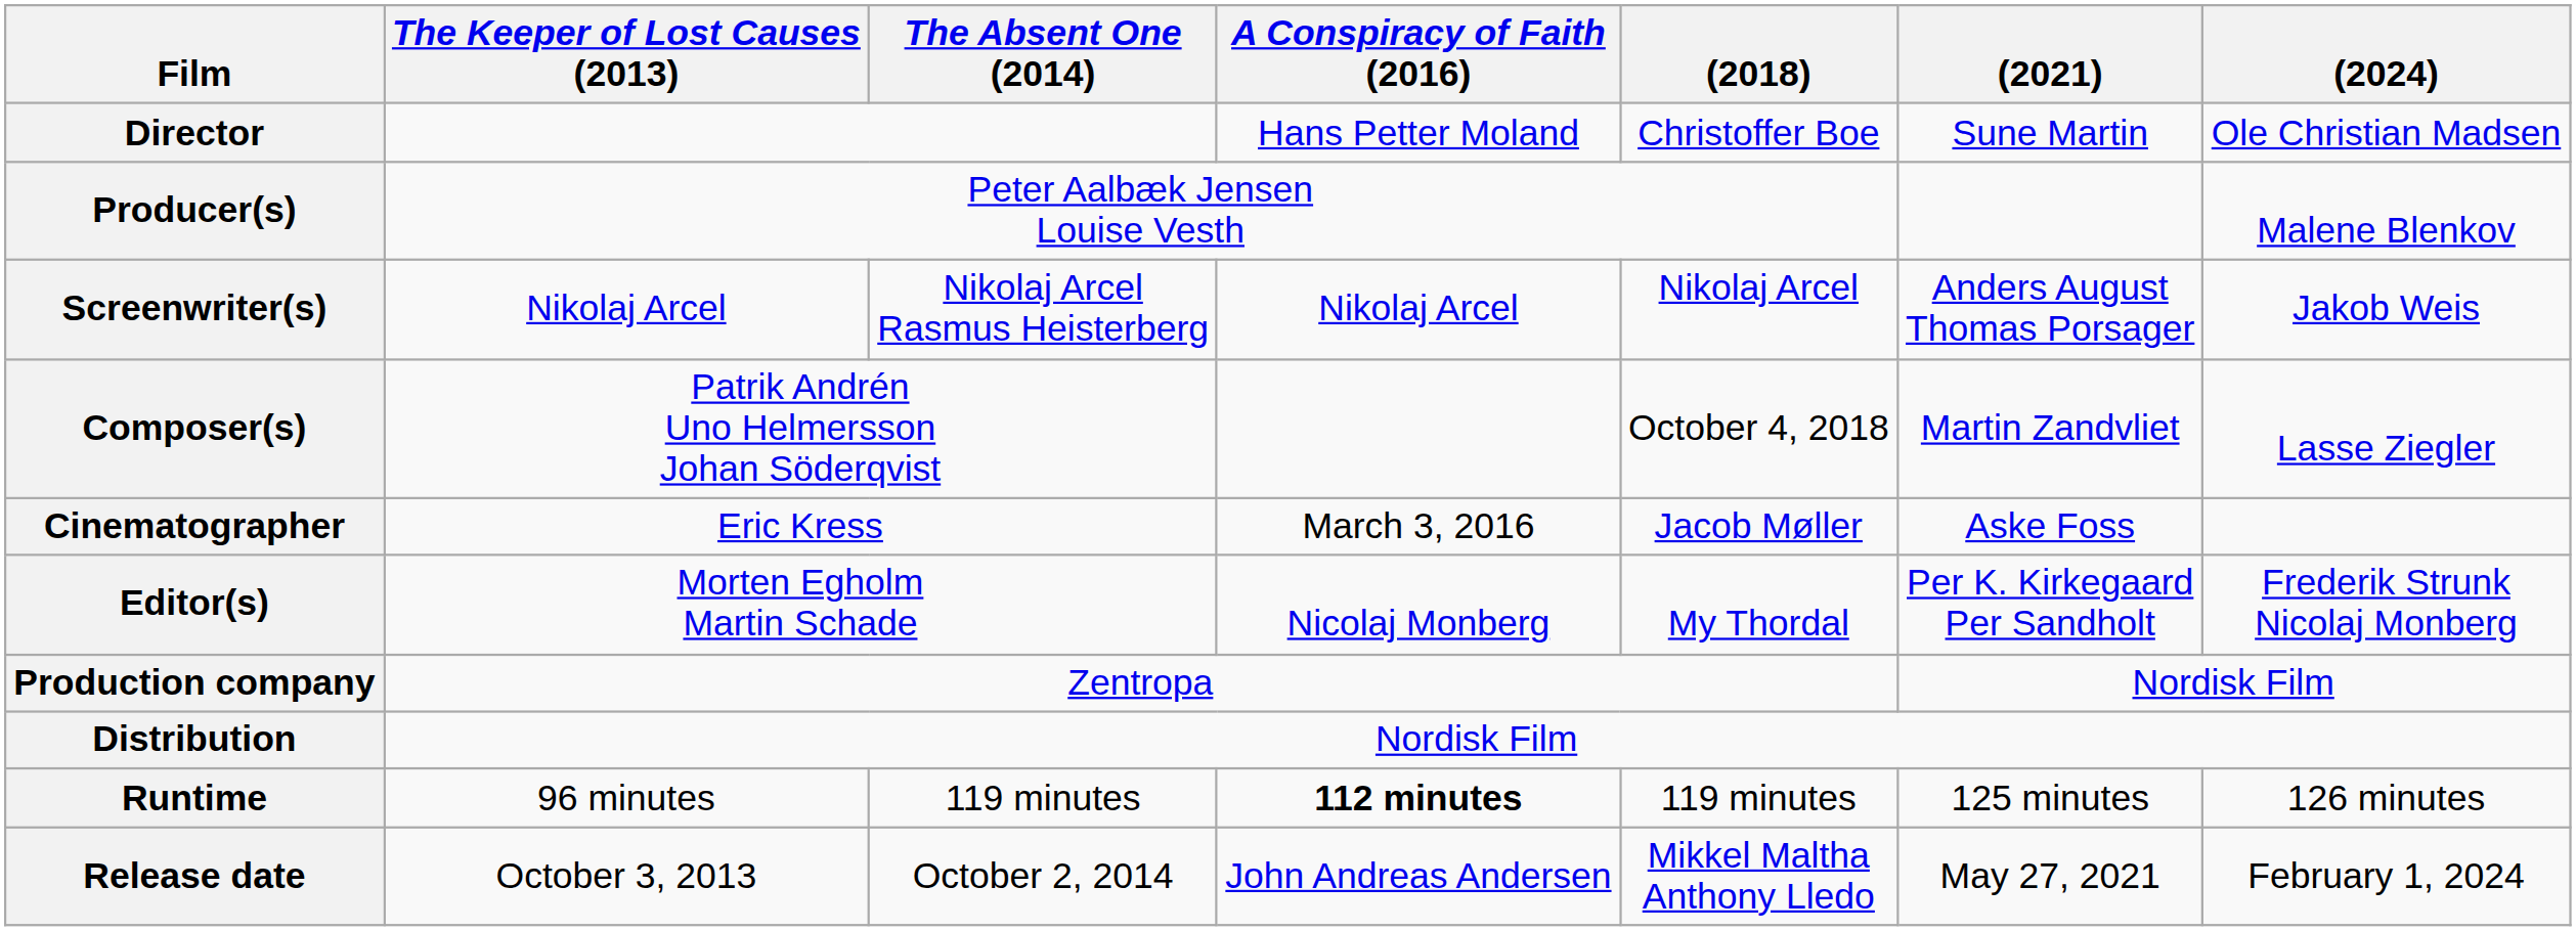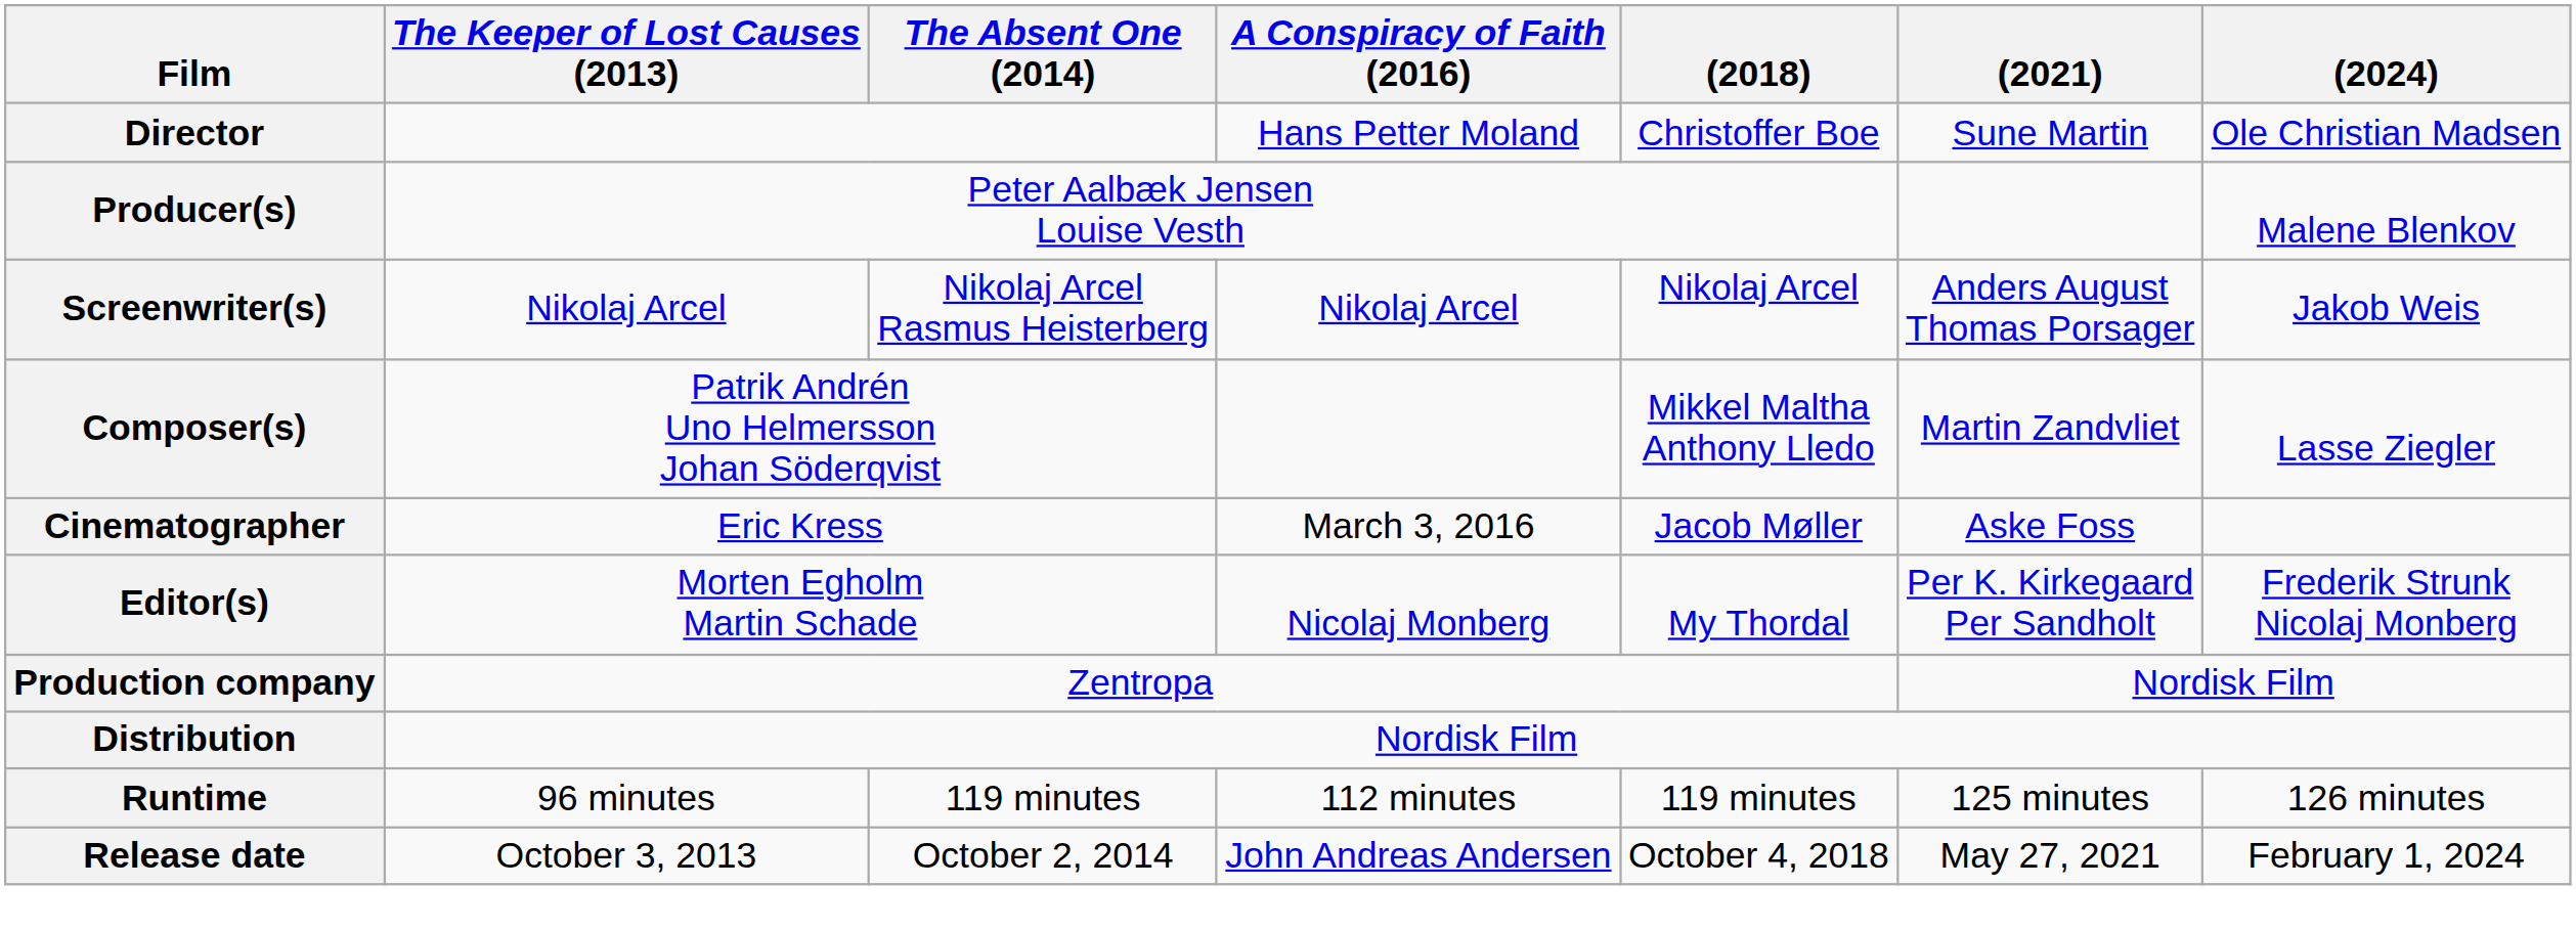 <table class="wikitable" style="text-align:center;">
 <tr style="vertical-align:bottom;">
 <th>Film</th>
 <th><em><a href='#'>The Keeper of Lost Causes</a></em><br>(2013)</th>
 <th><em><a href='#'>The Absent One</a></em><br>(2014)</th>
 <th><em><a href='#'>A Conspiracy of Faith</a></em><br>(2016)</th>
 <th><em></em><br>(2018)</th>
 <th><em></em><br>(2021)</th>
 <th><em></em><br>(2024)</th>
 </tr>
 <tr>
 <th>Director</th>
 <td colspan="2"></td>
 <td><a href='#'>Hans Petter Moland</a></td>
 <td><a href='#'>Christoffer Boe</a></td>
 <td><a href='#'>Sune Martin</a></td>
 <td><a href='#'>Ole Christian Madsen</a></td>
 </tr>
 <tr>
 <th>Producer(s)</th>
 <td colspan="4"><a href='#'>Peter Aalbæk Jensen</a><br><a href='#'>Louise Vesth</a></td>
 <td></td>
 <td><br><a href='#'>Malene Blenkov</a></td>
 </tr>
 <tr>
 <th>Screenwriter(s)</th>
 <td><a href='#'>Nikolaj Arcel</a></td>
 <td><a href='#'>Nikolaj Arcel</a><br><a href='#'>Rasmus Heisterberg</a></td>
 <td><a href='#'>Nikolaj Arcel</a></td>
 <td><a href='#'>Nikolaj Arcel</a><br><br></td>
 <td><a href='#'>Anders August</a><br><a href='#'>Thomas Porsager</a></td>
 <td><a href='#'>Jakob Weis</a></td>
 </tr>
 <tr>
 <th>Composer(s)</th>
 <td colspan="2"><a href='#'>Patrik Andrén</a><br><a href='#'>Uno Helmersson</a><br><a href='#'>Johan Söderqvist</a></td>
 <td></td>
-<td>October 4, 2018</td>
+<td><a href='#'>Mikkel Maltha</a><br><a href='#'>Anthony Lledo</a></td>
 <td><a href='#'>Martin Zandvliet</a></td>
 <td><br><a href='#'>Lasse Ziegler</a></td>
 </tr>
 <tr>
 <th>Cinematographer</th>
 <td colspan="2"><a href='#'>Eric Kress</a></td>
 <td>March 3, 2016</td>
 <td><a href='#'>Jacob Møller</a></td>
 <td><a href='#'>Aske Foss</a></td>
 <td></td>
 </tr>
 <tr>
 <th>Editor(s)</th>
 <td colspan="2"><a href='#'>Morten Egholm</a><br><a href='#'>Martin Schade</a></td>
 <td><br><a href='#'>Nicolaj Monberg</a></td>
 <td><br><a href='#'>My Thordal</a></td>
 <td><a href='#'>Per K. Kirkegaard</a><br><a href='#'>Per Sandholt</a></td>
 <td><a href='#'>Frederik Strunk</a><br><a href='#'>Nicolaj Monberg</a></td>
 </tr>
 <tr>
 <th>Production company</th>
 <td colspan="4"><a href='#'>Zentropa</a></td>
 <td colspan="2"><a href='#'>Nordisk Film</a></td>
 </tr>
 <tr>
 <th>Distribution</th>
 <td colspan="6"><a href='#'>Nordisk Film</a></td>
 </tr>
 <tr>
 <th>Runtime</th>
 <td>96 minutes</td>
 <td>119 minutes</td>
-<td><strong>112 minutes</strong></td>
+<td>112 minutes</td>
 <td>119 minutes</td>
 <td>125 minutes</td>
 <td>126 minutes</td>
 </tr>
 <tr>
 <th>Release date</th>
 <td>October 3, 2013</td>
 <td>October 2, 2014</td>
 <td><a href='#'>John Andreas Andersen</a></td>
-<td><a href='#'>Mikkel Maltha</a><br><a href='#'>Anthony Lledo</a></td>
+<td>October 4, 2018</td>
 <td>May 27, 2021</td>
 <td>February 1, 2024</td>
 </tr>
 </table>
